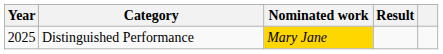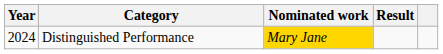 <table class="wikitable" style="width:80%;">
 <tr>
 <th style="width:4%;">Year</th>
 <th style="width:55%;">Category</th>
 <th style="width:26%;">Nominated work</th>
 <th style="width:10%;">Result</th>
 <th width=5%></th>
 </tr>
 <tr>
-<td align="center">2025</td>
+<td align="center">2024</td>
 <td>Distinguished Performance</td>
 <td style="background: gold;"><em>Mary Jane</em></td>
 <td></td>
 <td></td>
 </tr>
 </table>
